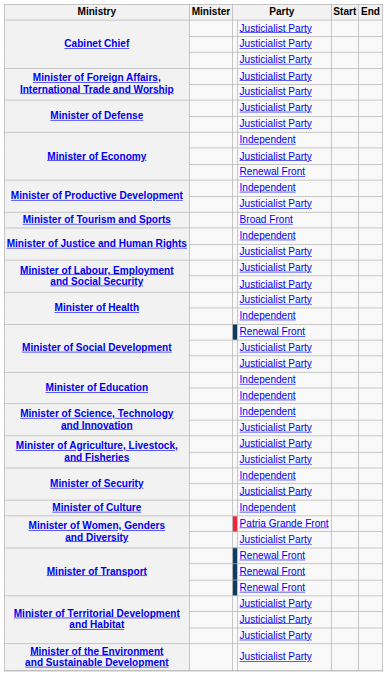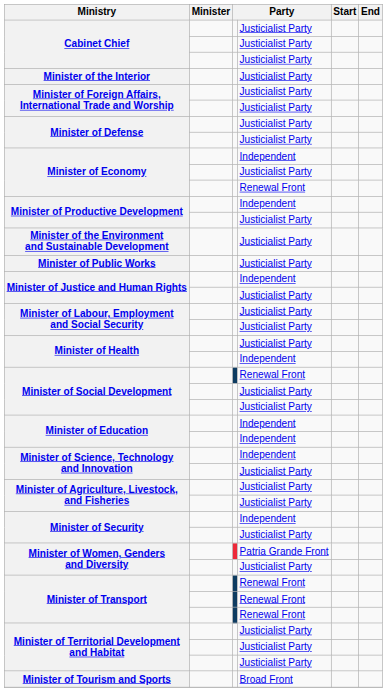 <table class="sortable wikitable" style="font-size:100%;">
 <tr>
 <th scope="col">Ministry</th>
 <th scope="col">Minister</th>
 <th scope="col" colspan="2">Party</th>
 <th scope="col">Start</th>
 <th scope="col">End</th>
 </tr>
 <tr>
 <th rowspan="3" scope="row"><a href='#'>Cabinet Chief</a></th>
 <td></td>
 <td bgcolor=></td>
 <td><a href='#'>Justicialist Party</a></td>
 <td></td>
 <td></td>
 </tr>
 <tr>
 <td></td>
 <td bgcolor=></td>
 <td><a href='#'>Justicialist Party</a></td>
 <td></td>
 <td></td>
 </tr>
 <tr>
+<td></td>
+<td bgcolor=></td>
+<td><a href='#'>Justicialist Party</a></td>
+<td></td>
+<td></td>
+</tr>
+<tr>
+<th scope="row"><a href='#'>Minister of the Interior</a></th>
 <td></td>
 <td bgcolor=></td>
 <td><a href='#'>Justicialist Party</a></td>
 <td></td>
 <td></td>
 </tr>
 <tr>
 <th rowspan="2" scope="row"><a href='#'>Minister of Foreign Affairs,<br>International Trade and Worship</a></th>
 <td></td>
 <td bgcolor=></td>
 <td><a href='#'>Justicialist Party</a></td>
 <td></td>
 <td></td>
 </tr>
 <tr>
 <td></td>
 <td bgcolor=></td>
 <td><a href='#'>Justicialist Party</a></td>
 <td></td>
 <td></td>
 </tr>
 <tr>
 <th rowspan="2" scope="row"><a href='#'>Minister of Defense</a></th>
 <td></td>
 <td bgcolor=></td>
 <td><a href='#'>Justicialist Party</a></td>
 <td></td>
 <td></td>
 </tr>
 <tr>
 <td></td>
 <td bgcolor=></td>
 <td><a href='#'>Justicialist Party</a></td>
 <td></td>
 <td></td>
 </tr>
 <tr>
 <th rowspan="3" scope="row"><a href='#'>Minister of Economy</a></th>
 <td></td>
 <td bgcolor=></td>
 <td><a href='#'>Independent</a></td>
 <td></td>
 <td></td>
 </tr>
 <tr>
 <td></td>
 <td bgcolor=></td>
 <td><a href='#'>Justicialist Party</a></td>
 <td></td>
 <td></td>
 </tr>
 <tr>
 <td></td>
 <td bgcolor=></td>
 <td><a href='#'>Renewal Front</a></td>
 <td></td>
 <td></td>
 </tr>
 <tr>
 <th rowspan="2" scope="row"><a href='#'>Minister of Productive Development</a></th>
 <td></td>
 <td bgcolor=></td>
 <td><a href='#'>Independent</a></td>
 <td></td>
 <td></td>
 </tr>
 <tr>
 <td></td>
 <td bgcolor=></td>
 <td><a href='#'>Justicialist Party</a></td>
 <td></td>
 <td></td>
 </tr>
 <tr>
-<th scope="row"><a href='#'>Minister of Tourism and Sports</a></th>
+<th scope="row"><a href='#'>Minister of the Environment<br>and Sustainable Development</a></th>
 <td></td>
 <td bgcolor=></td>
-<td><a href='#'>Broad Front</a></td>
+<td><a href='#'>Justicialist Party</a></td>
+<td></td>
+<td></td>
+</tr>
+<tr>
+<th scope="row"><a href='#'>Minister of Public Works</a></th>
+<td></td>
+<td bgcolor=></td>
+<td><a href='#'>Justicialist Party</a></td>
 <td></td>
 <td></td>
 </tr>
 <tr>
 <th rowspan="2" scope="row"><a href='#'>Minister of Justice and Human Rights</a></th>
 <td></td>
 <td bgcolor=></td>
 <td><a href='#'>Independent</a></td>
 <td></td>
 <td></td>
 </tr>
 <tr>
 <td></td>
 <td bgcolor=></td>
 <td><a href='#'>Justicialist Party</a></td>
 <td></td>
 <td></td>
 </tr>
 <tr>
 <th rowspan="2" scope="row"><a href='#'>Minister of Labour, Employment<br>and Social Security</a></th>
 <td></td>
 <td bgcolor=></td>
 <td><a href='#'>Justicialist Party</a></td>
 <td></td>
 <td></td>
 </tr>
 <tr>
 <td></td>
 <td bgcolor=></td>
 <td><a href='#'>Justicialist Party</a></td>
 <td></td>
 <td></td>
 </tr>
 <tr>
 <th rowspan="2" scope="row"><a href='#'>Minister of Health</a></th>
 <td></td>
 <td bgcolor=></td>
 <td><a href='#'>Justicialist Party</a></td>
 <td></td>
 <td></td>
 </tr>
 <tr>
 <td></td>
 <td bgcolor=></td>
 <td><a href='#'>Independent</a></td>
 <td></td>
 <td></td>
 </tr>
 <tr>
 <th rowspan="3" scope="row"><a href='#'>Minister of Social Development</a></th>
 <td></td>
 <td bgcolor=#0E3C61></td>
 <td><a href='#'>Renewal Front</a></td>
 <td></td>
 <td></td>
 </tr>
 <tr>
 <td></td>
 <td bgcolor=></td>
 <td><a href='#'>Justicialist Party</a></td>
 <td></td>
 <td></td>
 </tr>
 <tr>
 <td></td>
 <td bgcolor=></td>
 <td><a href='#'>Justicialist Party</a></td>
 <td></td>
 <td></td>
 </tr>
 <tr>
 <th rowspan="2" scope="row"><a href='#'>Minister of Education</a></th>
 <td></td>
 <td bgcolor=></td>
 <td><a href='#'>Independent</a></td>
 <td></td>
 <td></td>
 </tr>
 <tr>
 <td></td>
 <td bgcolor=></td>
 <td><a href='#'>Independent</a></td>
 <td></td>
 <td></td>
 </tr>
 <tr>
 <th rowspan="2" scope="row"><a href='#'>Minister of Science, Technology<br>and Innovation</a></th>
 <td></td>
 <td bgcolor=></td>
 <td><a href='#'>Independent</a></td>
 <td></td>
 <td></td>
 </tr>
 <tr>
 <td></td>
 <td bgcolor=></td>
 <td><a href='#'>Justicialist Party</a></td>
 <td></td>
 <td></td>
 </tr>
 <tr>
 <th rowspan="2" scope="row"><a href='#'>Minister of Agriculture, Livestock,<br>and Fisheries</a></th>
 <td></td>
 <td bgcolor=></td>
 <td><a href='#'>Justicialist Party</a></td>
 <td></td>
 <td></td>
 </tr>
 <tr>
 <td></td>
 <td bgcolor=></td>
 <td><a href='#'>Justicialist Party</a></td>
 <td></td>
 <td></td>
 </tr>
 <tr>
 <th rowspan="2" scope="row"><a href='#'>Minister of Security</a></th>
 <td></td>
 <td bgcolor=></td>
 <td><a href='#'>Independent</a></td>
 <td></td>
 <td></td>
 </tr>
 <tr>
 <td></td>
 <td bgcolor=></td>
 <td><a href='#'>Justicialist Party</a></td>
 <td></td>
 <td></td>
 </tr>
 <tr>
-<th scope="row"><a href='#'>Minister of Culture</a></th>
-<td></td>
-<td bgcolor=></td>
-<td><a href='#'>Independent</a></td>
-<td></td>
-<td></td>
-</tr>
-<tr>
 <th rowspan="2" scope="row"><a href='#'>Minister of Women, Genders<br>and Diversity</a></th>
 <td></td>
 <td bgcolor=#ED2939></td>
 <td><a href='#'>Patria Grande Front</a></td>
 <td></td>
 <td></td>
 </tr>
 <tr>
 <td></td>
 <td bgcolor=></td>
 <td><a href='#'>Justicialist Party</a></td>
 <td></td>
 <td></td>
 </tr>
 <tr>
 <th rowspan="3" scope="row"><a href='#'>Minister of Transport</a></th>
 <td></td>
 <td bgcolor=#0E3C61></td>
 <td><a href='#'>Renewal Front</a></td>
 <td></td>
 <td></td>
 </tr>
 <tr>
 <td></td>
 <td bgcolor=#0E3C61></td>
 <td><a href='#'>Renewal Front</a></td>
 <td></td>
 <td></td>
 </tr>
 <tr>
 <td></td>
 <td bgcolor=#0E3C61></td>
 <td><a href='#'>Renewal Front</a></td>
 <td></td>
 <td></td>
 </tr>
 <tr>
 <th scope="row" rowspan="3"><a href='#'>Minister of Territorial Development<br>and Habitat</a></th>
 <td></td>
 <td bgcolor=></td>
 <td><a href='#'>Justicialist Party</a></td>
 <td></td>
 <td></td>
 </tr>
 <tr>
 <td></td>
 <td bgcolor=></td>
 <td><a href='#'>Justicialist Party</a></td>
 <td></td>
 <td></td>
 </tr>
 <tr>
 <td></td>
 <td bgcolor=></td>
 <td><a href='#'>Justicialist Party</a></td>
 <td></td>
 <td></td>
 </tr>
 <tr>
-<th scope="row"><a href='#'>Minister of the Environment<br>and Sustainable Development</a></th>
+<th scope="row"><a href='#'>Minister of Tourism and Sports</a></th>
 <td></td>
 <td bgcolor=></td>
-<td><a href='#'>Justicialist Party</a></td>
+<td><a href='#'>Broad Front</a></td>
 <td></td>
 <td></td>
 </tr>
 <tr>
 </tr>
 </table>
